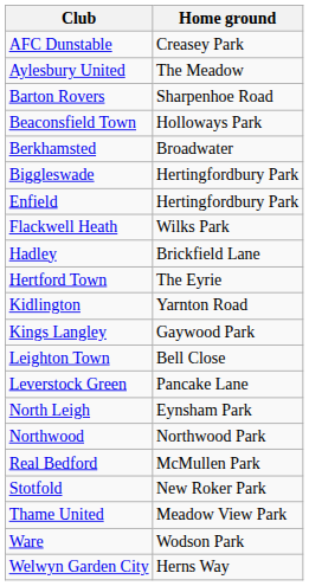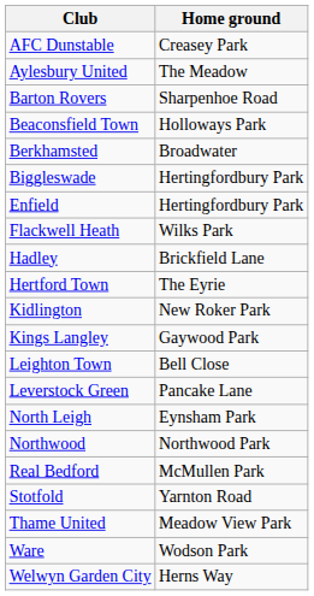 <table class="wikitable">
 <tr>
 <th>Club</th>
 <th>Home ground</th>
 </tr>
 <tr>
 <td><a href='#'>AFC Dunstable</a></td>
 <td>Creasey Park</td>
 </tr>
 <tr>
 <td><a href='#'>Aylesbury United</a></td>
 <td>The Meadow</td>
 </tr>
 <tr>
 <td><a href='#'>Barton Rovers</a></td>
 <td>Sharpenhoe Road</td>
 </tr>
 <tr>
 <td><a href='#'>Beaconsfield Town</a></td>
 <td>Holloways Park</td>
 </tr>
 <tr>
 <td><a href='#'>Berkhamsted</a></td>
 <td>Broadwater</td>
 </tr>
 <tr>
 <td><a href='#'>Biggleswade</a></td>
 <td>Hertingfordbury Park</td>
 </tr>
 <tr>
 <td><a href='#'>Enfield</a></td>
 <td>Hertingfordbury Park</td>
 </tr>
 <tr>
 <td><a href='#'>Flackwell Heath</a></td>
 <td>Wilks Park</td>
 </tr>
 <tr>
 <td><a href='#'>Hadley</a></td>
 <td>Brickfield Lane</td>
 </tr>
 <tr>
 <td><a href='#'>Hertford Town</a></td>
 <td>The Eyrie</td>
 </tr>
 <tr>
 <td><a href='#'>Kidlington</a></td>
-<td>Yarnton Road</td>
+<td>New Roker Park</td>
 </tr>
 <tr>
 <td><a href='#'>Kings Langley</a></td>
 <td>Gaywood Park</td>
 </tr>
 <tr>
 <td><a href='#'>Leighton Town</a></td>
 <td>Bell Close</td>
 </tr>
 <tr>
 <td><a href='#'>Leverstock Green</a></td>
 <td>Pancake Lane</td>
 </tr>
 <tr>
 <td><a href='#'>North Leigh</a></td>
 <td>Eynsham Park</td>
 </tr>
 <tr>
 <td><a href='#'>Northwood</a></td>
 <td>Northwood Park</td>
 </tr>
 <tr>
 <td><a href='#'>Real Bedford</a></td>
 <td>McMullen Park</td>
 </tr>
 <tr>
 <td><a href='#'>Stotfold</a></td>
-<td>New Roker Park</td>
+<td>Yarnton Road</td>
 </tr>
 <tr>
 <td><a href='#'>Thame United</a></td>
 <td>Meadow View Park</td>
 </tr>
 <tr>
 <td><a href='#'>Ware</a></td>
 <td>Wodson Park</td>
 </tr>
 <tr>
 <td><a href='#'>Welwyn Garden City</a></td>
 <td>Herns Way</td>
 </tr>
 </table>
